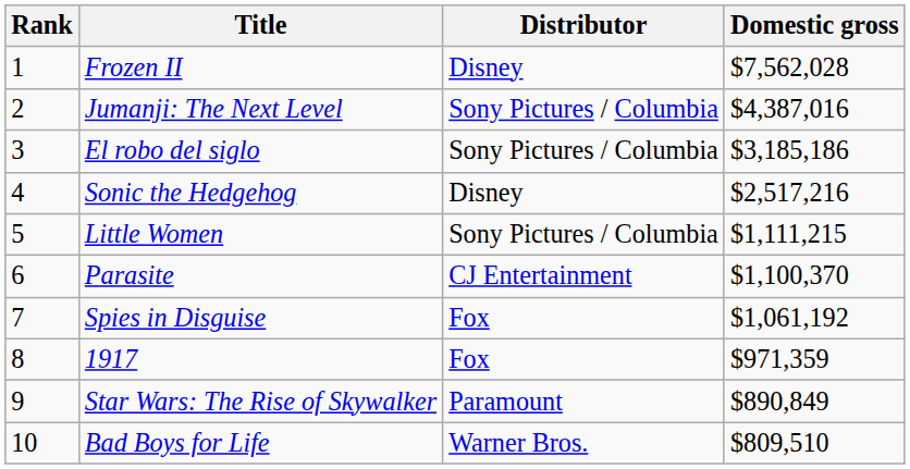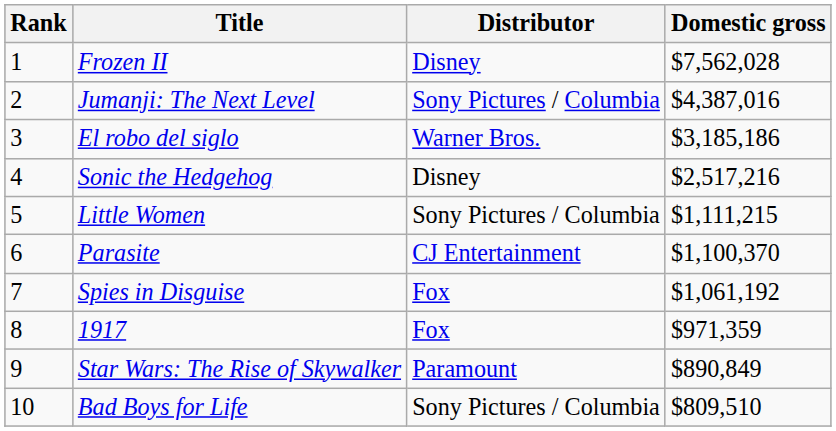 <table class="wikitable sortable" style="margin:auto; margin:auto;">
 <tr>
 <th>Rank</th>
 <th>Title</th>
 <th>Distributor</th>
 <th>Domestic gross</th>
 </tr>
 <tr>
 <td>1</td>
 <td><em><a href='#'>Frozen II</a></em></td>
 <td><a href='#'>Disney</a></td>
 <td>$7,562,028</td>
 </tr>
 <tr>
 <td>2</td>
 <td><em><a href='#'>Jumanji: The Next Level</a></em></td>
 <td><a href='#'>Sony Pictures</a> / <a href='#'>Columbia</a></td>
 <td>$4,387,016</td>
 </tr>
 <tr>
 <td>3</td>
 <td><em><a href='#'>El robo del siglo</a></em></td>
-<td>Sony Pictures / Columbia</td>
+<td><a href='#'>Warner Bros.</a></td>
 <td>$3,185,186</td>
 </tr>
 <tr>
 <td>4</td>
 <td><em><a href='#'>Sonic the Hedgehog</a></em></td>
 <td>Disney</td>
 <td>$2,517,216</td>
 </tr>
 <tr>
 <td>5</td>
 <td><em><a href='#'>Little Women</a></em></td>
 <td>Sony Pictures / Columbia</td>
 <td>$1,111,215</td>
 </tr>
 <tr>
 <td>6</td>
 <td><em><a href='#'>Parasite</a></em></td>
 <td><a href='#'>CJ Entertainment</a></td>
 <td>$1,100,370</td>
 </tr>
 <tr>
 <td>7</td>
 <td><em><a href='#'>Spies in Disguise</a></em></td>
 <td><a href='#'>Fox</a></td>
 <td>$1,061,192</td>
 </tr>
 <tr>
 <td>8</td>
 <td><em><a href='#'>1917</a></em></td>
 <td><a href='#'>Fox</a></td>
 <td>$971,359</td>
 </tr>
 <tr>
 <td>9</td>
 <td><em><a href='#'>Star Wars: The Rise of Skywalker</a></em></td>
 <td><a href='#'>Paramount</a></td>
 <td>$890,849</td>
 </tr>
 <tr>
 <td>10</td>
 <td><em><a href='#'>Bad Boys for Life</a></em></td>
-<td><a href='#'>Warner Bros.</a></td>
+<td>Sony Pictures / Columbia</td>
 <td>$809,510</td>
 </tr>
 </table>
